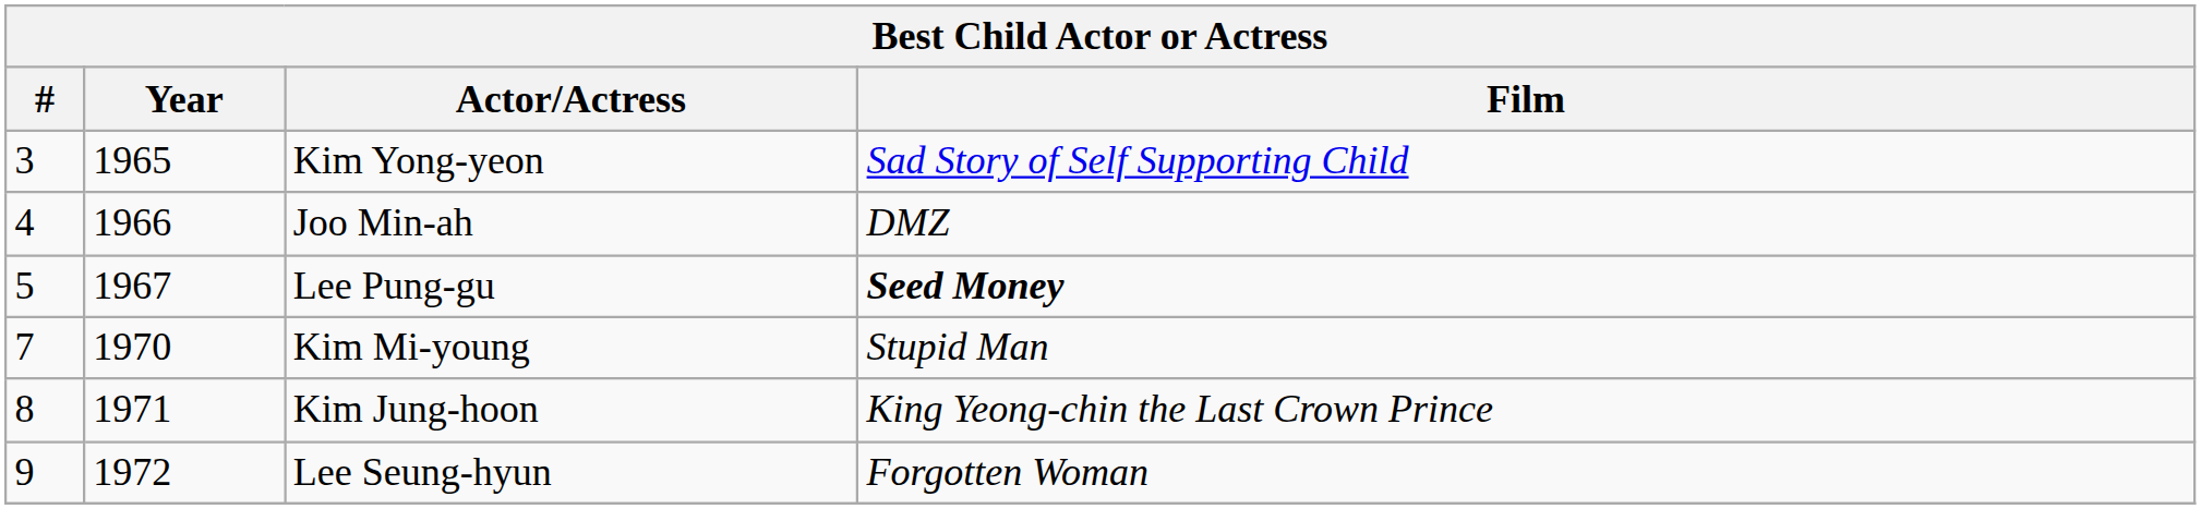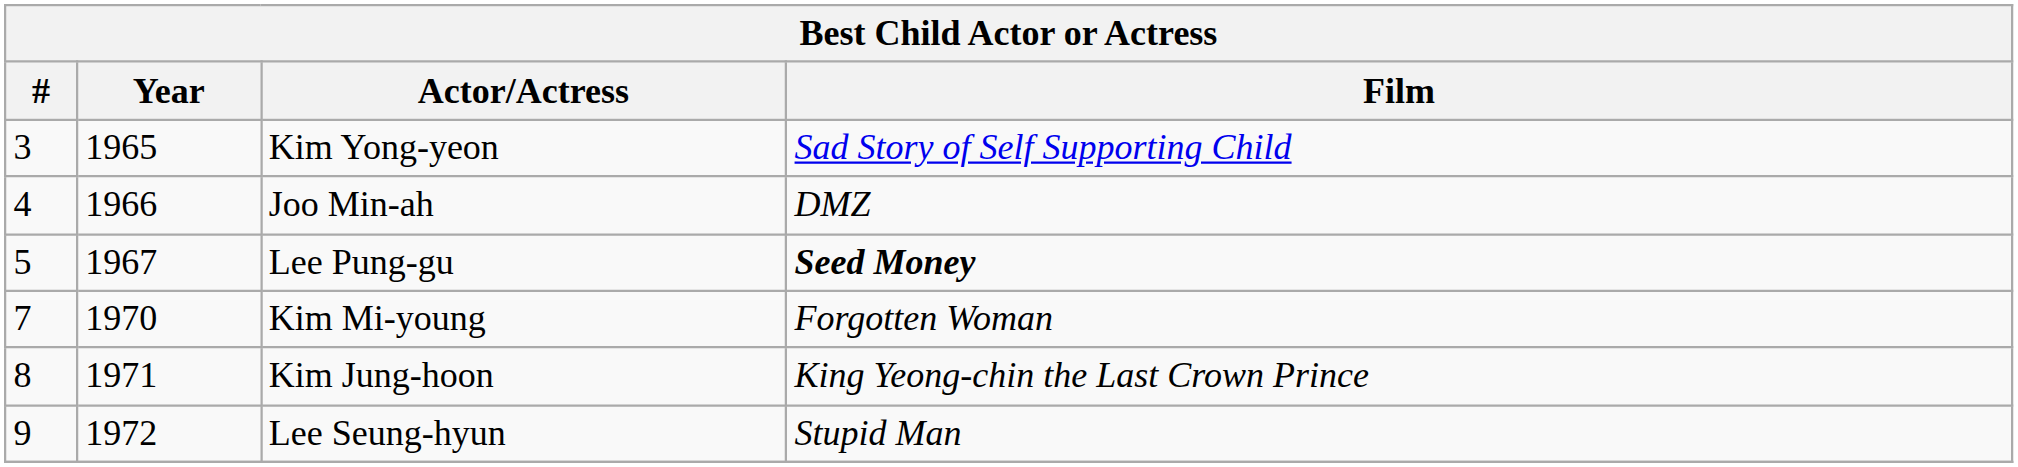 <table class="wikitable collapsible collapsed" style="width:45%">
 <tr>
 <th colspan="4">Best Child Actor or Actress</th>
 </tr>
 <tr>
 <th>#</th>
 <th>Year</th>
 <th>Actor/Actress</th>
 <th>Film</th>
 </tr>
 <tr>
 <td>3</td>
 <td>1965</td>
 <td>Kim Yong-yeon</td>
 <td><em><a href='#'>Sad Story of Self Supporting Child</a></em></td>
 </tr>
 <tr>
 <td>4</td>
 <td>1966</td>
 <td>Joo Min-ah</td>
 <td><em>DMZ</em></td>
 </tr>
 <tr>
 <td>5</td>
 <td>1967</td>
 <td>Lee Pung-gu</td>
 <td><strong><em>Seed Money</em></strong></td>
 </tr>
 <tr>
 <td>7</td>
 <td>1970</td>
 <td>Kim Mi-young</td>
-<td><em>Stupid Man</em></td>
+<td><em>Forgotten Woman</em></td>
 </tr>
 <tr>
 <td>8</td>
 <td>1971</td>
 <td>Kim Jung-hoon</td>
 <td><em>King Yeong-chin the Last Crown Prince</em></td>
 </tr>
 <tr>
 <td>9</td>
 <td>1972</td>
 <td>Lee Seung-hyun</td>
-<td><em>Forgotten Woman</em></td>
+<td><em>Stupid Man</em></td>
 </tr>
 <tr>
 </tr>
 </table>
